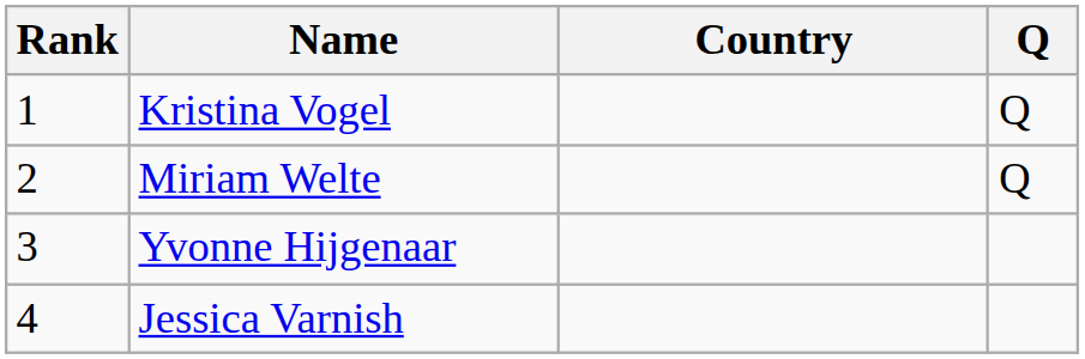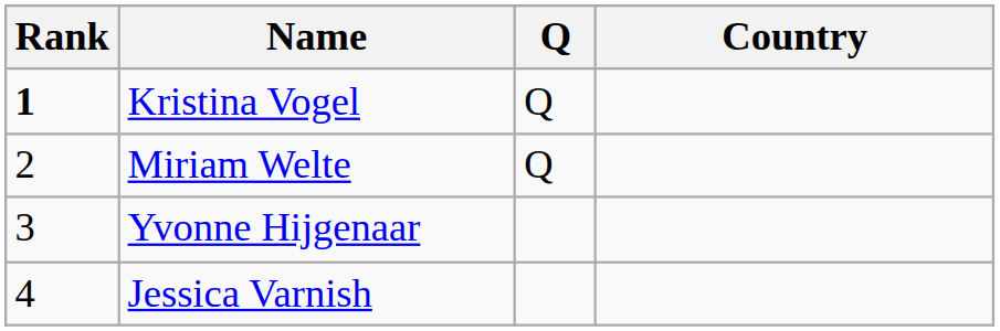 <table class="wikitable">
 <tr>
 <th width=20>Rank</th>
 <th width=150>Name</th>
+<th width=25>Q</th>
 <th width=150>Country</th>
-<th width=25>Q</th>
 </tr>
 <tr>
-<td>1</td>
+<td><strong>1</strong></td>
 <td><a href='#'>Kristina Vogel</a></td>
+<td>Q</td>
 <td></td>
-<td>Q</td>
 </tr>
 <tr>
 <td>2</td>
 <td><a href='#'>Miriam Welte</a></td>
+<td>Q</td>
 <td></td>
-<td>Q</td>
 </tr>
 <tr>
 <td>3</td>
 <td><a href='#'>Yvonne Hijgenaar</a></td>
 <td></td>
 <td></td>
 </tr>
 <tr>
 <td>4</td>
 <td><a href='#'>Jessica Varnish</a></td>
 <td></td>
 <td></td>
 </tr>
 </table>
